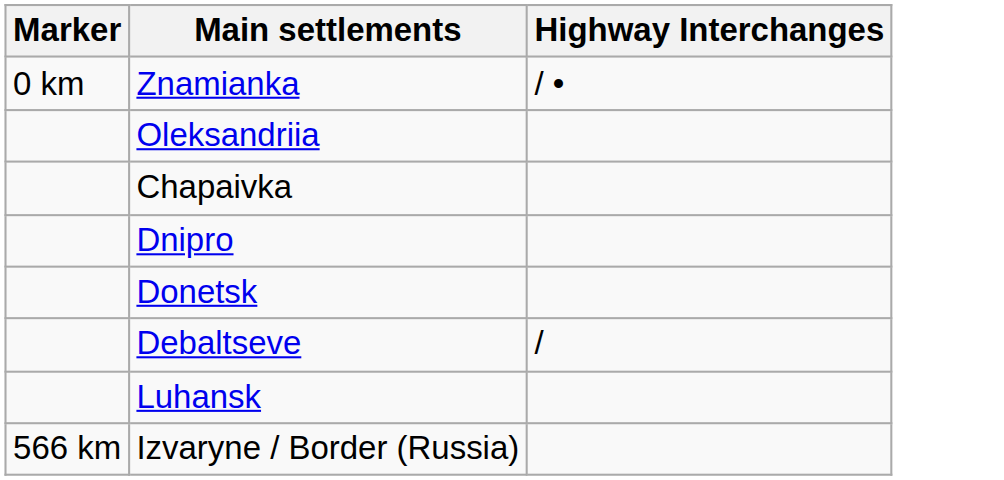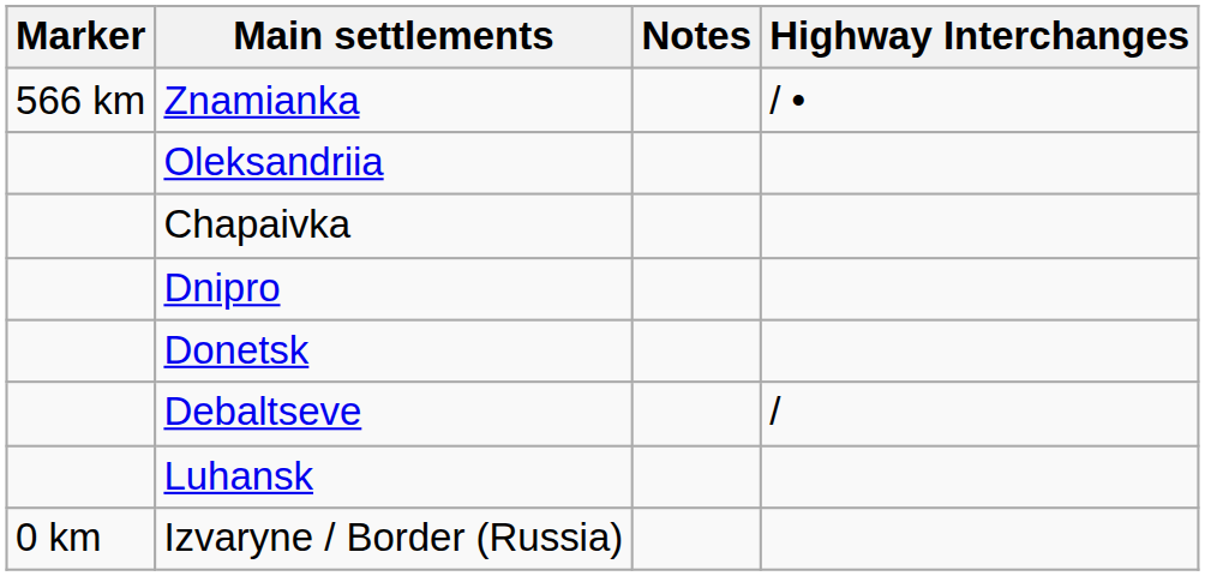 <table class="wikitable" style="margin-left:0.5em;">
 <tr>
 <th>Marker</th>
 <th>Main settlements</th>
+<th>Notes</th>
 <th>Highway Interchanges</th>
 </tr>
 <tr>
-<td>0 km</td>
+<td>566 km</td>
 <td><a href='#'>Znamianka</a></td>
+<td></td>
 <td>/<strong></strong> • </td>
 </tr>
 <tr>
 <td></td>
 <td><a href='#'>Oleksandriia</a></td>
+<td></td>
 <td><strong></strong></td>
 </tr>
 <tr>
 <td></td>
 <td>Chapaivka</td>
 <td></td>
+<td></td>
 </tr>
 <tr>
 <td></td>
 <td><a href='#'>Dnipro</a></td>
+<td></td>
 <td></td>
 </tr>
 <tr>
 <td></td>
 <td><a href='#'>Donetsk</a></td>
 <td></td>
+<td></td>
 </tr>
 <tr>
 <td></td>
 <td><a href='#'>Debaltseve</a></td>
+<td></td>
 <td>/ <strong></strong></td>
 </tr>
 <tr>
 <td></td>
 <td><a href='#'>Luhansk</a></td>
 <td></td>
+<td></td>
 </tr>
 <tr>
-<td>566 km</td>
+<td>0 km</td>
 <td>Izvaryne / Border (Russia)</td>
+<td></td>
 <td>  </td>
 </tr>
 </table>
